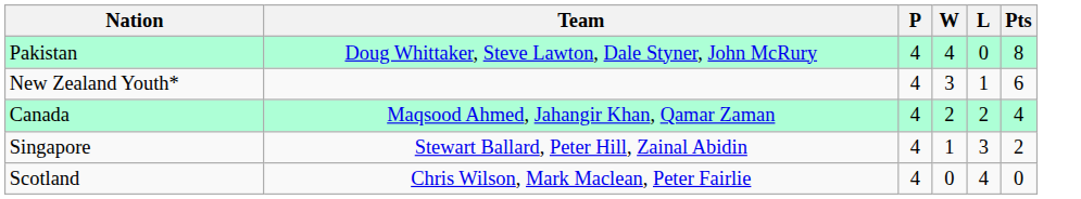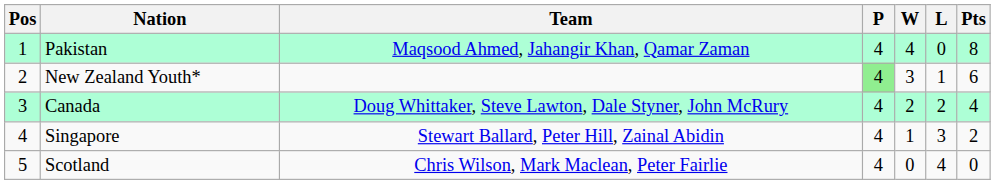 <table class="wikitable" style="font-size: 100%">
 <tr>
+<th width=20>Pos</th>
 <th width=200>Nation</th>
 <th width=500>Team</th>
 <th width=20>P</th>
 <th width=20>W</th>
 <th width=20>L</th>
 <th width=20>Pts</th>
 </tr>
 <tr align=center style="background: #ADFFD6;">
+<td>1</td>
 <td align="left"> Pakistan</td>
-<td><a href='#'>Doug Whittaker</a>, <a href='#'>Steve Lawton</a>, <a href='#'>Dale Styner</a>, <a href='#'>John McRury</a></td>
+<td><a href='#'>Maqsood Ahmed</a>, <a href='#'>Jahangir Khan</a>, <a href='#'>Qamar Zaman</a></td>
 <td>4</td>
 <td>4</td>
 <td>0</td>
 <td>8</td>
 </tr>
 <tr align=center>
+<td>2</td>
 <td align="left"> New Zealand Youth*</td>
 <td></td>
-<td>4</td>
+<td style="background: lightgreen;">4</td>
 <td>3</td>
 <td>1</td>
 <td>6</td>
 </tr>
 <tr align=center style="background: #ADFFD6;">
+<td>3</td>
 <td align="left"> Canada</td>
-<td><a href='#'>Maqsood Ahmed</a>, <a href='#'>Jahangir Khan</a>, <a href='#'>Qamar Zaman</a></td>
+<td><a href='#'>Doug Whittaker</a>, <a href='#'>Steve Lawton</a>, <a href='#'>Dale Styner</a>, <a href='#'>John McRury</a></td>
 <td>4</td>
 <td>2</td>
 <td>2</td>
 <td>4</td>
 </tr>
 <tr align=center>
+<td>4</td>
 <td align="left"> Singapore</td>
 <td><a href='#'>Stewart Ballard</a>, <a href='#'>Peter Hill</a>, <a href='#'>Zainal Abidin</a></td>
 <td>4</td>
 <td>1</td>
 <td>3</td>
 <td>2</td>
 </tr>
 <tr align=center>
+<td>5</td>
 <td align="left"> Scotland</td>
 <td><a href='#'>Chris Wilson</a>, <a href='#'>Mark Maclean</a>, <a href='#'>Peter Fairlie</a></td>
 <td>4</td>
 <td>0</td>
 <td>4</td>
 <td>0</td>
 </tr>
 </table>
